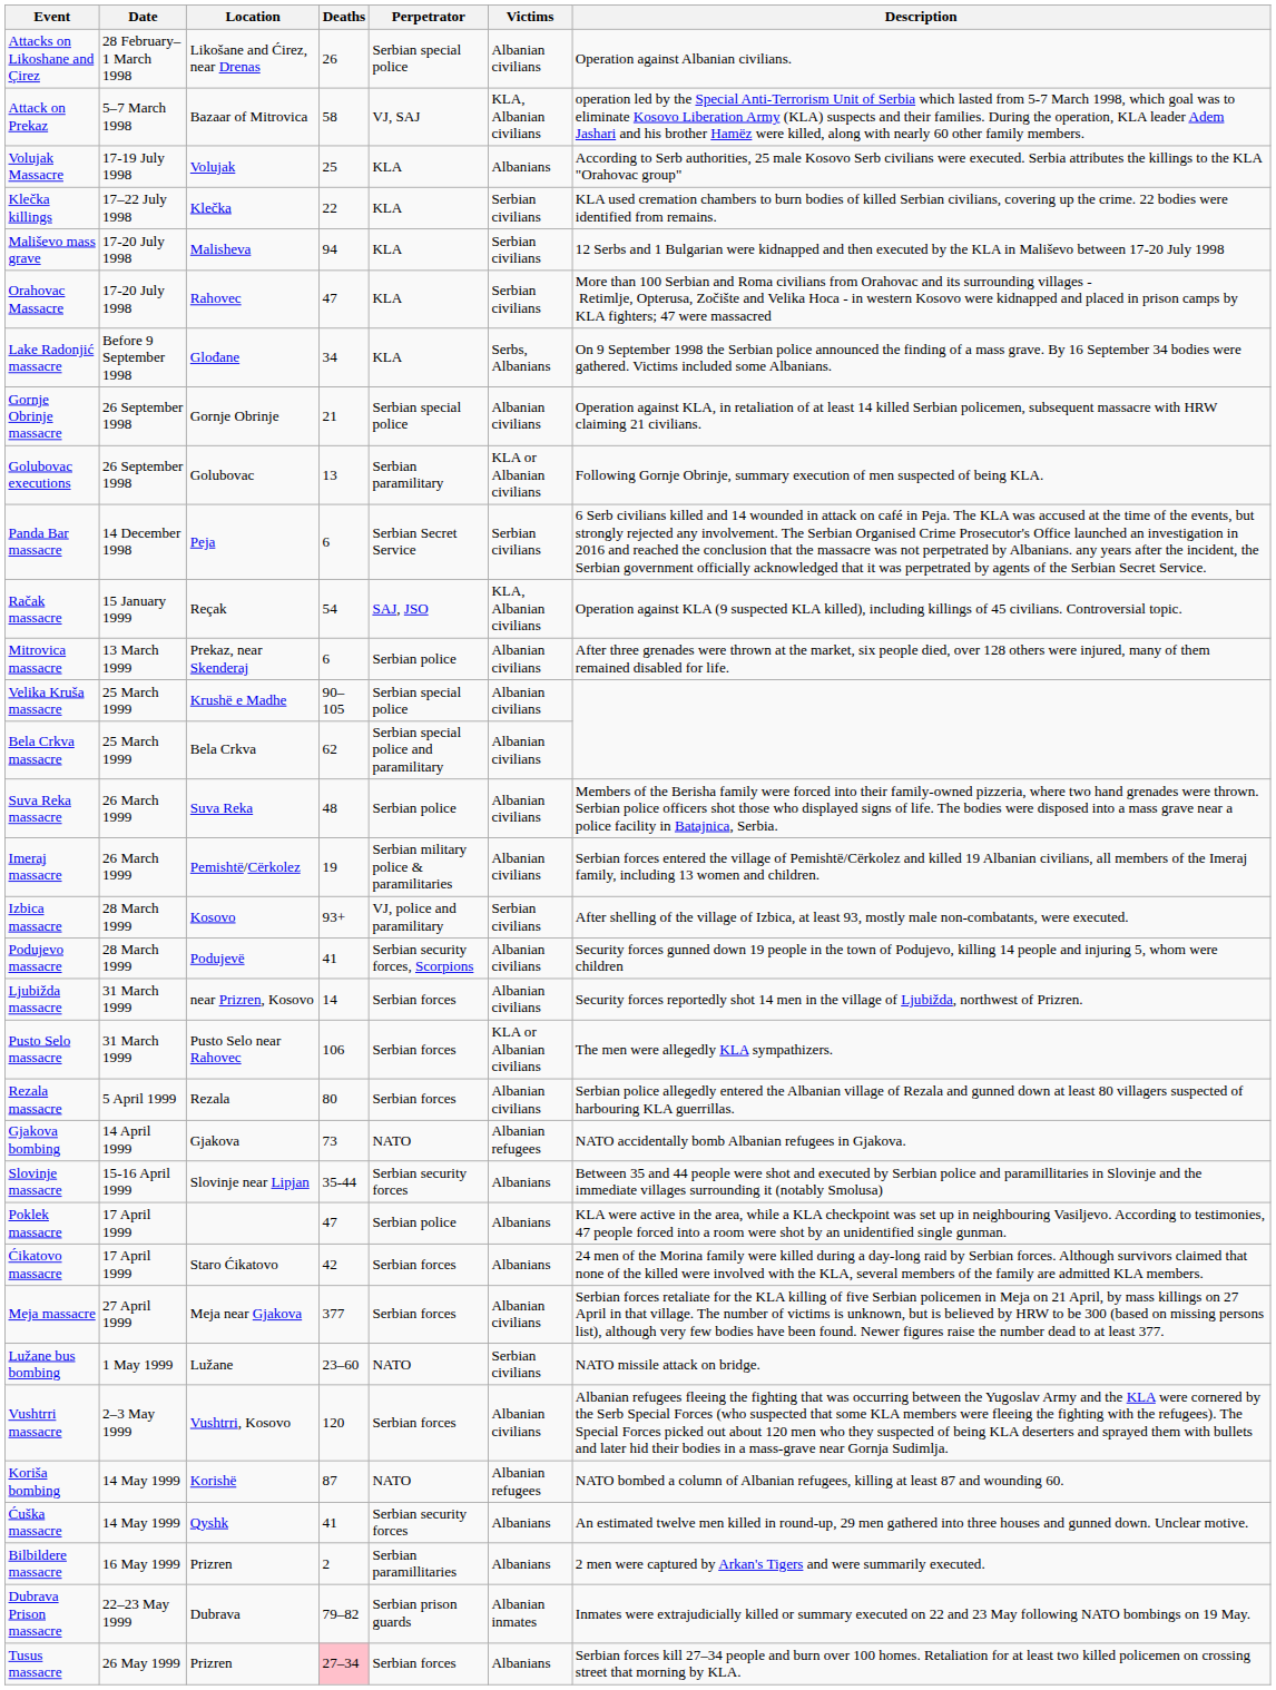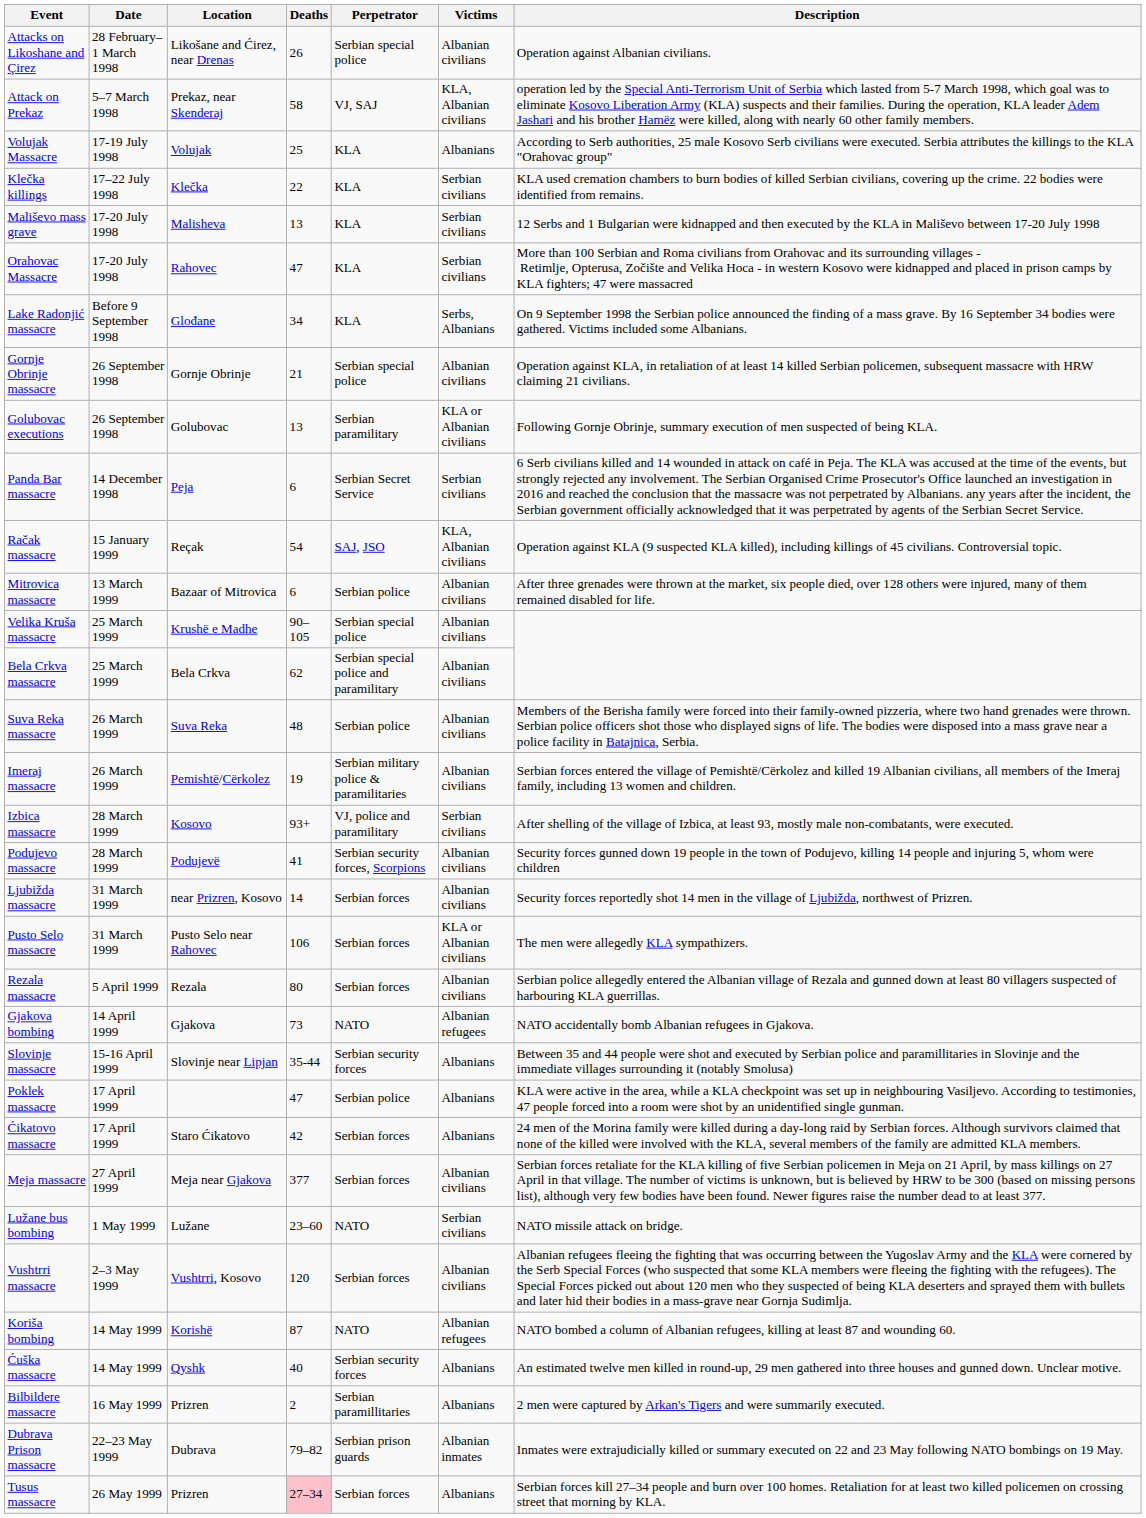 <table class="sortable wikitable" style="font-size:90%;">
 <tr>
 <th>Event</th>
 <th>Date</th>
 <th>Location</th>
 <th>Deaths</th>
 <th>Perpetrator</th>
 <th>Victims</th>
 <th class="unsortable">Description</th>
 </tr>
 <tr>
 <td><a href='#'>Attacks on Likoshane and Çirez</a></td>
 <td>28 February–1 March 1998</td>
 <td>Likošane and Ćirez, near <a href='#'>Drenas</a></td>
 <td>26</td>
 <td>Serbian special police</td>
 <td>Albanian civilians</td>
 <td>Operation against Albanian civilians.</td>
 </tr>
 <tr>
 <td><a href='#'>Attack on Prekaz</a></td>
 <td>5–7 March 1998</td>
-<td>Bazaar of Mitrovica</td>
+<td>Prekaz, near <a href='#'>Skenderaj</a></td>
 <td>58</td>
 <td>VJ, SAJ</td>
 <td>KLA, Albanian civilians</td>
 <td>operation led by the <a href='#'>Special Anti-Terrorism Unit of Serbia</a> which lasted from 5-7 March 1998, which goal was to eliminate <a href='#'>Kosovo Liberation Army</a> (KLA) suspects and their families. During the operation, KLA leader <a href='#'>Adem Jashari</a> and his brother <a href='#'>Hamëz</a> were killed, along with nearly 60 other family members.</td>
 </tr>
 <tr>
 <td><a href='#'>Volujak Massacre</a></td>
 <td>17-19 July 1998</td>
 <td><a href='#'>Volujak</a></td>
 <td>25</td>
 <td>KLA</td>
 <td>Albanians</td>
 <td>According to Serb authorities, 25 male Kosovo Serb civilians were executed. Serbia attributes the killings to the KLA "Orahovac group"</td>
 </tr>
 <tr>
 <td><a href='#'>Klečka killings</a></td>
 <td>17–22 July 1998</td>
 <td><a href='#'>Klečka</a></td>
 <td>22</td>
 <td>KLA</td>
 <td>Serbian civilians</td>
 <td>KLA used cremation chambers to burn bodies of killed Serbian civilians, covering up the crime. 22 bodies were identified from remains.</td>
 </tr>
 <tr>
 <td><a href='#'>Mališevo mass grave</a></td>
 <td>17-20 July 1998</td>
 <td><a href='#'>Malisheva</a></td>
-<td>94</td>
+<td>13</td>
 <td>KLA</td>
 <td>Serbian civilians</td>
 <td>12 Serbs and 1 Bulgarian were kidnapped and then executed by the KLA in Mališevo between 17-20 July 1998</td>
 </tr>
 <tr>
 <td><a href='#'>Orahovac Massacre</a></td>
 <td>17-20 July 1998</td>
 <td><a href='#'>Rahovec</a></td>
 <td>47</td>
 <td>KLA</td>
 <td>Serbian civilians</td>
 <td>More than 100 Serbian and Roma civilians from Orahovac and its surrounding villages - Retimlje, Opterusa, Zočište and Velika Hoca - in western Kosovo were kidnapped and placed in prison camps by KLA fighters; 47 were massacred</td>
 </tr>
 <tr>
 <td><a href='#'>Lake Radonjić massacre</a></td>
 <td>Before 9 September 1998</td>
 <td><a href='#'>Glođane</a></td>
 <td>34</td>
 <td>KLA</td>
 <td>Serbs, Albanians</td>
 <td>On 9 September 1998 the Serbian police announced the finding of a mass grave. By 16 September 34 bodies were gathered. Victims included some Albanians.</td>
 </tr>
 <tr>
 <td><a href='#'>Gornje Obrinje massacre</a></td>
 <td>26 September 1998</td>
 <td>Gornje Obrinje</td>
 <td>21</td>
 <td>Serbian special police</td>
 <td>Albanian civilians</td>
 <td>Operation against KLA, in retaliation of at least 14 killed Serbian policemen, subsequent massacre with HRW claiming 21 civilians.</td>
 </tr>
 <tr>
 <td><a href='#'>Golubovac executions</a></td>
 <td>26 September 1998</td>
 <td>Golubovac</td>
 <td>13</td>
 <td>Serbian paramilitary</td>
 <td>KLA or Albanian civilians</td>
 <td>Following Gornje Obrinje, summary execution of men suspected of being KLA.</td>
 </tr>
 <tr>
 <td><a href='#'>Panda Bar massacre</a></td>
 <td>14 December 1998</td>
 <td><a href='#'>Peja</a></td>
 <td>6</td>
 <td>Serbian Secret Service</td>
 <td>Serbian civilians</td>
 <td>6 Serb civilians killed and 14 wounded in attack on café in Peja. The KLA was accused at the time of the events, but strongly rejected any involvement. The Serbian Organised Crime Prosecutor's Office launched an investigation in 2016 and reached the conclusion that the massacre was not perpetrated by Albanians. any years after the incident, the Serbian government officially acknowledged that it was perpetrated by agents of the Serbian Secret Service.</td>
 </tr>
 <tr>
 <td><a href='#'>Račak massacre</a></td>
 <td>15 January 1999</td>
 <td>Reçak</td>
 <td>54</td>
 <td><a href='#'>SAJ</a>, <a href='#'>JSO</a></td>
 <td>KLA, Albanian civilians</td>
 <td>Operation against KLA (9 suspected KLA killed), including killings of 45 civilians. Controversial topic.</td>
 </tr>
 <tr>
 <td><a href='#'>Mitrovica massacre</a></td>
 <td>13 March 1999</td>
-<td>Prekaz, near <a href='#'>Skenderaj</a></td>
+<td>Bazaar of Mitrovica</td>
 <td>6</td>
 <td>Serbian police</td>
 <td>Albanian civilians</td>
 <td>After three grenades were thrown at the market, six people died, over 128 others were injured, many of them remained disabled for life.</td>
 </tr>
 <tr>
 <td><a href='#'>Velika Kruša massacre</a></td>
 <td>25 March 1999</td>
 <td><a href='#'>Krushë e Madhe</a></td>
 <td>90–105</td>
 <td>Serbian special police</td>
 <td>Albanian civilians</td>
 </tr>
 <tr>
 <td><a href='#'>Bela Crkva massacre</a></td>
 <td>25 March 1999</td>
 <td>Bela Crkva</td>
 <td>62</td>
 <td>Serbian special police and paramilitary</td>
 <td>Albanian civilians</td>
 </tr>
 <tr>
 <td><a href='#'>Suva Reka massacre</a></td>
 <td>26 March 1999</td>
 <td><a href='#'>Suva Reka</a></td>
 <td>48</td>
 <td>Serbian police</td>
 <td>Albanian civilians</td>
 <td>Members of the Berisha family were forced into their family-owned pizzeria, where two hand grenades were thrown. Serbian police officers shot those who displayed signs of life. The bodies were disposed into a mass grave near a police facility in <a href='#'>Batajnica</a>, Serbia.</td>
 </tr>
 <tr>
 <td><a href='#'>Imeraj massacre</a></td>
 <td>26 March 1999</td>
 <td><a href='#'>Pemishtë</a>/<a href='#'>Cërkolez</a></td>
 <td>19</td>
 <td>Serbian military police & paramilitaries</td>
 <td>Albanian civilians</td>
 <td>Serbian forces entered the village of Pemishtë/Cërkolez and killed 19 Albanian civilians, all members of the Imeraj family, including 13 women and children.</td>
 </tr>
 <tr>
 <td><a href='#'>Izbica massacre</a></td>
 <td>28 March 1999</td>
 <td><a href='#'>Kosovo</a></td>
 <td>93+</td>
 <td>VJ, police and paramilitary</td>
 <td>Serbian civilians</td>
 <td>After shelling of the village of Izbica, at least 93, mostly male non-combatants, were executed.</td>
 </tr>
 <tr>
 <td><a href='#'>Podujevo massacre</a></td>
 <td>28 March 1999</td>
 <td><a href='#'>Podujevë</a></td>
 <td>41</td>
 <td>Serbian security forces, <a href='#'>Scorpions</a></td>
 <td>Albanian civilians</td>
 <td>Security forces gunned down 19 people in the town of Podujevo, killing 14 people and injuring 5, whom were children </td>
 </tr>
 <tr>
 <td><a href='#'>Ljubižda massacre</a></td>
 <td>31 March 1999</td>
 <td>near <a href='#'>Prizren</a>, Kosovo</td>
 <td>14</td>
 <td>Serbian forces</td>
 <td>Albanian civilians</td>
 <td>Security forces reportedly shot 14 men in the village of <a href='#'>Ljubižda</a>, northwest of Prizren.</td>
 </tr>
 <tr>
 <td><a href='#'>Pusto Selo massacre</a></td>
 <td>31 March 1999</td>
 <td>Pusto Selo near <a href='#'>Rahovec</a></td>
 <td>106</td>
 <td>Serbian forces</td>
 <td>KLA or Albanian civilians</td>
 <td>The men were allegedly <a href='#'>KLA</a> sympathizers.</td>
 </tr>
 <tr>
 <td><a href='#'>Rezala massacre</a></td>
 <td>5 April 1999</td>
 <td>Rezala</td>
 <td>80</td>
 <td>Serbian forces</td>
 <td>Albanian civilians</td>
 <td>Serbian police allegedly entered the Albanian village of Rezala and gunned down at least 80 villagers suspected of harbouring KLA guerrillas.</td>
 </tr>
 <tr>
 <td><a href='#'>Gjakova bombing</a></td>
 <td>14 April 1999</td>
 <td>Gjakova</td>
 <td>73</td>
 <td>NATO</td>
 <td>Albanian refugees</td>
 <td>NATO accidentally bomb Albanian refugees in Gjakova.</td>
 </tr>
 <tr>
 <td><a href='#'>Slovinje massacre</a></td>
 <td>15-16 April 1999</td>
 <td>Slovinje near <a href='#'>Lipjan</a></td>
 <td>35-44</td>
 <td>Serbian security forces</td>
 <td>Albanians</td>
 <td>Between 35 and 44 people were shot and executed by Serbian police and paramillitaries in Slovinje and the immediate villages surrounding it (notably Smolusa)  </td>
 </tr>
 <tr>
 <td><a href='#'>Poklek massacre</a></td>
 <td>17 April 1999</td>
 <td></td>
 <td>47</td>
 <td>Serbian police</td>
 <td>Albanians</td>
 <td>KLA were active in the area, while a KLA checkpoint was set up in neighbouring Vasiljevo. According to testimonies, 47 people forced into a room were shot by an unidentified single gunman.</td>
 </tr>
 <tr>
 <td><a href='#'>Ćikatovo massacre</a></td>
 <td>17 April 1999</td>
 <td>Staro Ćikatovo</td>
 <td>42</td>
 <td>Serbian forces</td>
 <td>Albanians</td>
 <td>24 men of the Morina family were killed during a day-long raid by Serbian forces. Although survivors claimed that none of the killed were involved with the KLA, several members of the family are admitted KLA members.</td>
 </tr>
 <tr>
 <td><a href='#'>Meja massacre</a></td>
 <td>27 April 1999</td>
 <td>Meja near <a href='#'>Gjakova</a></td>
 <td>377</td>
 <td>Serbian forces</td>
 <td>Albanian civilians</td>
 <td>Serbian forces retaliate for the KLA killing of five Serbian policemen in Meja on 21 April, by mass killings on 27 April in that village. The number of victims is unknown, but is believed by HRW to be 300 (based on missing persons list), although very few bodies have been found. Newer figures raise the number dead to at least 377.</td>
 </tr>
 <tr>
 <td><a href='#'>Lužane bus bombing</a></td>
 <td>1 May 1999</td>
 <td>Lužane</td>
 <td>23–60</td>
 <td>NATO</td>
 <td>Serbian civilians</td>
 <td>NATO missile attack on bridge.</td>
 </tr>
 <tr>
 <td><a href='#'>Vushtrri massacre</a></td>
 <td>2–3 May 1999</td>
 <td><a href='#'>Vushtrri</a>, Kosovo</td>
 <td>120</td>
 <td>Serbian forces</td>
 <td>Albanian civilians</td>
 <td>Albanian refugees fleeing the fighting that was occurring between the Yugoslav Army and the <a href='#'>KLA</a> were cornered by the Serb Special Forces (who suspected that some KLA members were fleeing the fighting with the refugees). The Special Forces picked out about 120 men who they suspected of being KLA deserters and sprayed them with bullets and later hid their bodies in a mass-grave near Gornja Sudimlja.</td>
 </tr>
 <tr>
 <td><a href='#'>Koriša bombing</a></td>
 <td>14 May 1999</td>
 <td><a href='#'>Korishë</a></td>
 <td>87</td>
 <td>NATO</td>
 <td>Albanian refugees</td>
 <td>NATO bombed a column of Albanian refugees, killing at least 87 and wounding 60.</td>
 </tr>
 <tr>
 <td><a href='#'>Ćuška massacre</a></td>
 <td>14 May 1999</td>
 <td><a href='#'>Qyshk</a></td>
-<td>41</td>
+<td>40</td>
 <td>Serbian security forces</td>
 <td>Albanians</td>
 <td>An estimated twelve men killed in round-up, 29 men gathered into three houses and gunned down. Unclear motive.</td>
 </tr>
 <tr>
 <td><a href='#'>Bilbildere massacre</a></td>
 <td>16 May 1999</td>
 <td>Prizren</td>
 <td>2</td>
 <td>Serbian paramillitaries</td>
 <td>Albanians</td>
 <td>2 men were captured by <a href='#'>Arkan's Tigers</a> and were summarily executed.</td>
 </tr>
 <tr>
 <td><a href='#'>Dubrava Prison massacre</a></td>
 <td>22–23 May 1999</td>
 <td>Dubrava</td>
 <td>79–82</td>
 <td>Serbian prison guards</td>
 <td>Albanian inmates</td>
 <td>Inmates were extrajudicially killed or summary executed on 22 and 23 May following NATO bombings on 19 May.</td>
 </tr>
 <tr>
 <td><a href='#'>Tusus massacre</a></td>
 <td>26 May 1999</td>
 <td>Prizren</td>
 <td style="background: pink;">27–34</td>
 <td>Serbian forces</td>
 <td>Albanians</td>
 <td>Serbian forces kill 27–34 people and burn over 100 homes. Retaliation for at least two killed policemen on crossing street that morning by KLA.</td>
 </tr>
 </table>
